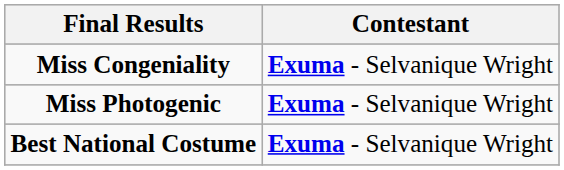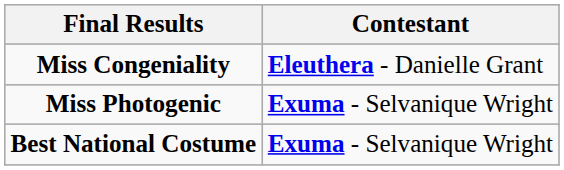 <table class="wikitable" border="1">
 <tr>
 <th>Final Results</th>
 <th>Contestant</th>
 </tr>
 <tr>
 <td style="text-align:center;"><strong>Miss Congeniality</strong></td>
-<td><strong><a href='#'>Exuma</a></strong> - Selvanique Wright</td>
+<td><strong><a href='#'>Eleuthera</a></strong> - Danielle Grant</td>
 </tr>
 <tr>
 <td style="text-align:center;"><strong>Miss Photogenic</strong></td>
 <td><strong><a href='#'>Exuma</a></strong> - Selvanique Wright</td>
 </tr>
 <tr>
 <td style="text-align:center;"><strong>Best National Costume</strong></td>
 <td><strong><a href='#'>Exuma</a></strong> - Selvanique Wright</td>
 </tr>
 </table>
